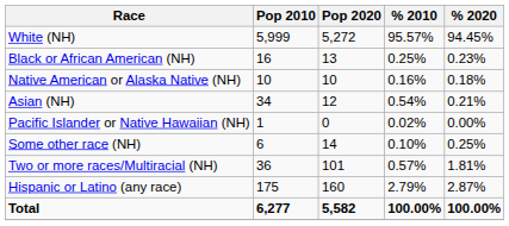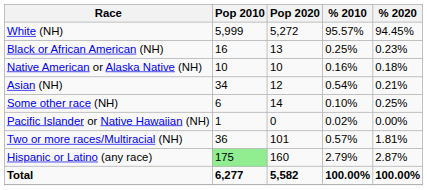 <table class="wikitable">
 <tr>
 <th>Race</th>
 <th>Pop 2010</th>
 <th>Pop 2020</th>
 <th>% 2010</th>
 <th>% 2020</th>
 </tr>
 <tr>
 <td><a href='#'>White</a> (NH)</td>
 <td>5,999</td>
 <td>5,272</td>
 <td>95.57%</td>
 <td>94.45%</td>
 </tr>
 <tr>
 <td><a href='#'>Black or African American</a> (NH)</td>
 <td>16</td>
 <td>13</td>
 <td>0.25%</td>
 <td>0.23%</td>
 </tr>
 <tr>
 <td><a href='#'>Native American</a> or <a href='#'>Alaska Native</a> (NH)</td>
 <td>10</td>
 <td>10</td>
 <td>0.16%</td>
 <td>0.18%</td>
 </tr>
 <tr>
 <td><a href='#'>Asian</a> (NH)</td>
 <td>34</td>
 <td>12</td>
 <td>0.54%</td>
 <td>0.21%</td>
 </tr>
 <tr>
+<td><a href='#'>Some other race</a> (NH)</td>
+<td>6</td>
+<td>14</td>
+<td>0.10%</td>
+<td>0.25%</td>
+</tr>
+<tr>
 <td><a href='#'>Pacific Islander</a> or <a href='#'>Native Hawaiian</a> (NH)</td>
 <td>1</td>
 <td>0</td>
 <td>0.02%</td>
 <td>0.00%</td>
-</tr>
-<tr>
-<td><a href='#'>Some other race</a> (NH)</td>
-<td>6</td>
-<td>14</td>
-<td>0.10%</td>
-<td>0.25%</td>
 </tr>
 <tr>
 <td><a href='#'>Two or more races/Multiracial</a> (NH)</td>
 <td>36</td>
 <td>101</td>
 <td>0.57%</td>
 <td>1.81%</td>
 </tr>
 <tr>
 <td><a href='#'>Hispanic or Latino</a> (any race)</td>
-<td>175</td>
+<td style="background: lightgreen;">175</td>
 <td>160</td>
 <td>2.79%</td>
 <td>2.87%</td>
 </tr>
 <tr>
 <td><strong>Total</strong></td>
 <td><strong>6,277</strong></td>
 <td><strong>5,582</strong></td>
 <td><strong>100.00%</strong></td>
 <td><strong>100.00%</strong></td>
 </tr>
 <tr>
 </tr>
 </table>
